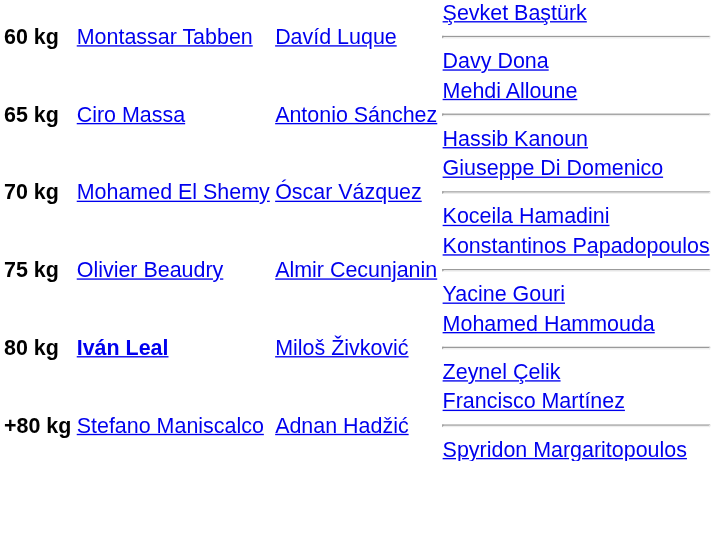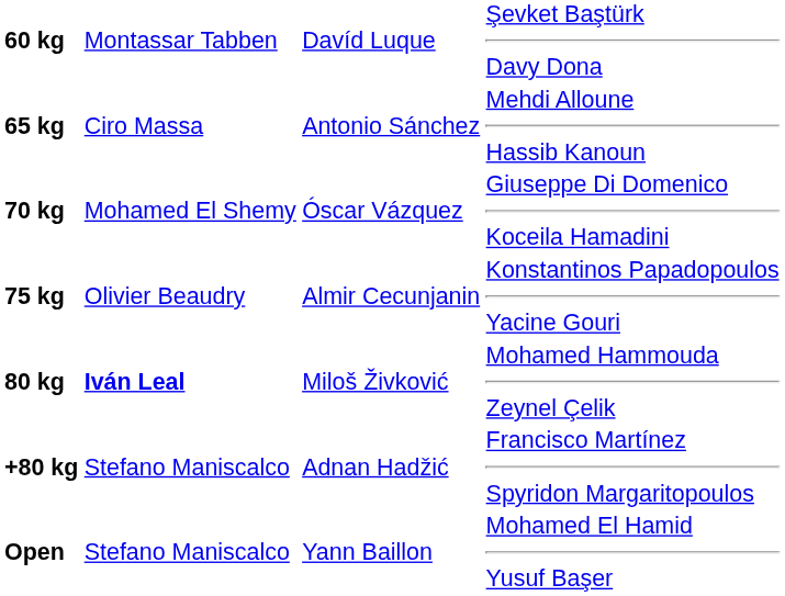 <table>
 <tr>
 <td><strong>60 kg</strong></td>
 <td> <a href='#'>Montassar Tabben</a></td>
 <td> <a href='#'>Davíd Luque</a></td>
 <td> <a href='#'>Şevket Baştürk</a><hr> <a href='#'>Davy Dona</a></td>
 </tr>
 <tr>
 <td><strong>65 kg</strong></td>
 <td> <a href='#'>Ciro Massa</a></td>
 <td> <a href='#'>Antonio Sánchez</a></td>
 <td> <a href='#'>Mehdi Alloune</a><hr> <a href='#'>Hassib Kanoun</a></td>
 </tr>
 <tr>
 <td><strong>70 kg</strong></td>
 <td> <a href='#'>Mohamed El Shemy</a></td>
 <td> <a href='#'>Óscar Vázquez</a></td>
 <td> <a href='#'>Giuseppe Di Domenico</a><hr> <a href='#'>Koceila Hamadini</a></td>
 </tr>
 <tr>
 <td><strong>75 kg</strong></td>
 <td> <a href='#'>Olivier Beaudry</a></td>
 <td> <a href='#'>Almir Cecunjanin</a></td>
 <td> <a href='#'>Konstantinos Papadopoulos</a><hr> <a href='#'>Yacine Gouri</a></td>
 </tr>
 <tr>
 <td><strong>80 kg</strong></td>
 <td><strong> <a href='#'>Iván Leal</a></strong></td>
 <td> <a href='#'>Miloš Živković</a></td>
 <td> <a href='#'>Mohamed Hammouda</a><hr> <a href='#'>Zeynel Çelik</a></td>
 </tr>
 <tr>
 <td><strong>+80 kg</strong></td>
 <td> <a href='#'>Stefano Maniscalco</a></td>
 <td> <a href='#'>Adnan Hadžić</a></td>
 <td> <a href='#'>Francisco Martínez</a><hr> <a href='#'>Spyridon Margaritopoulos</a></td>
 </tr>
+<tr>
+<td><strong>Open</strong></td>
+<td> <a href='#'>Stefano Maniscalco</a></td>
+<td> <a href='#'>Yann Baillon</a></td>
+<td> <a href='#'>Mohamed El Hamid</a><hr> <a href='#'>Yusuf Başer</a></td>
+</tr>
 </table>
